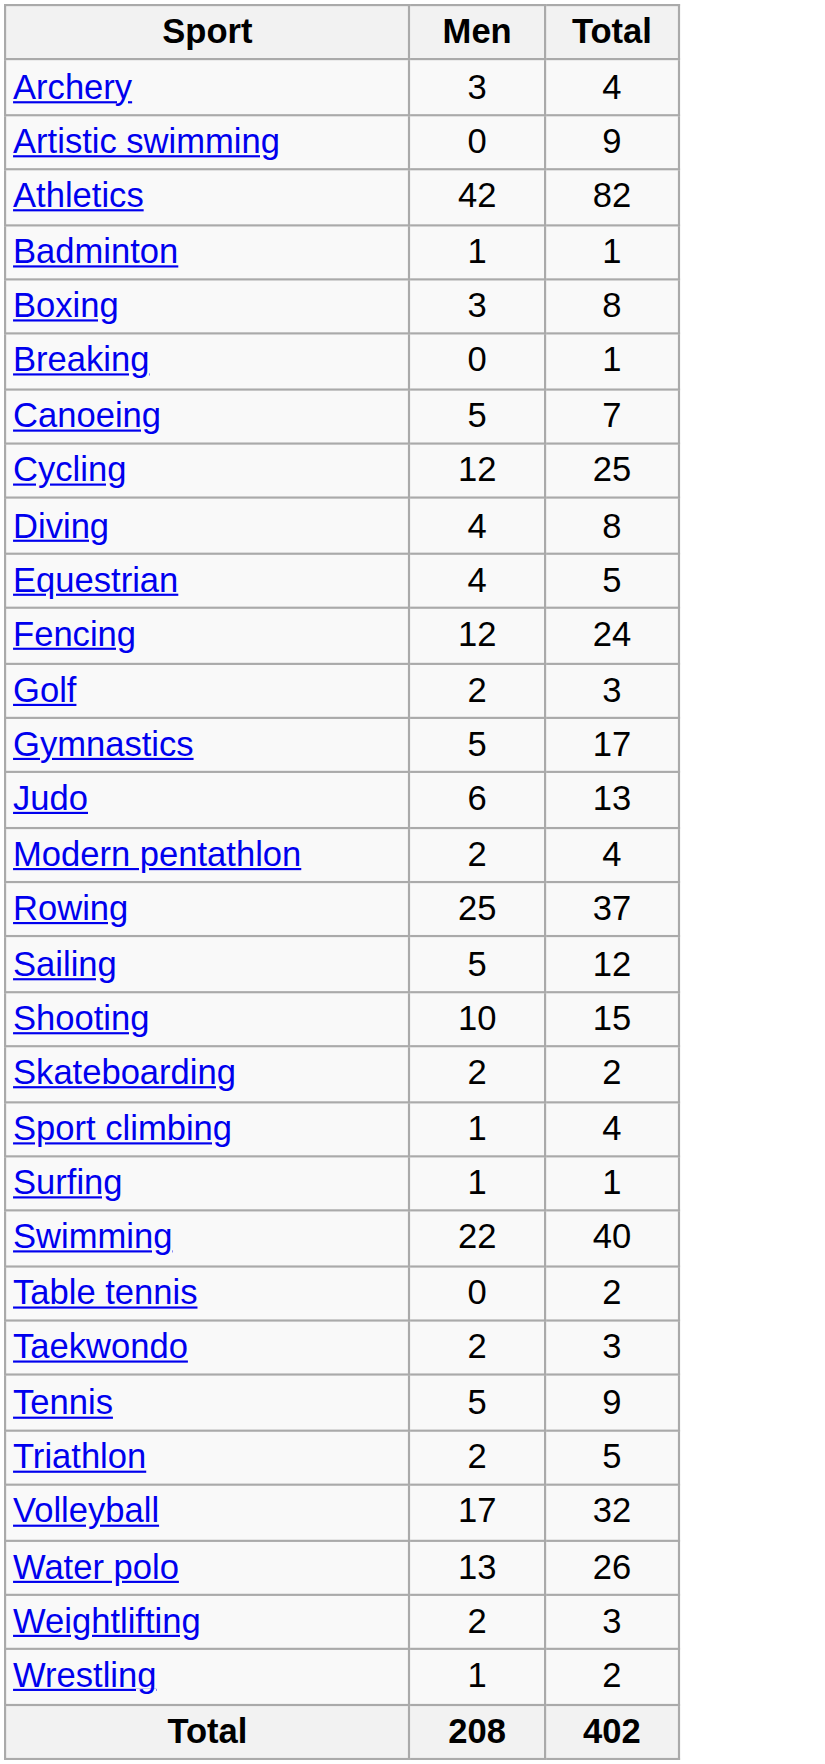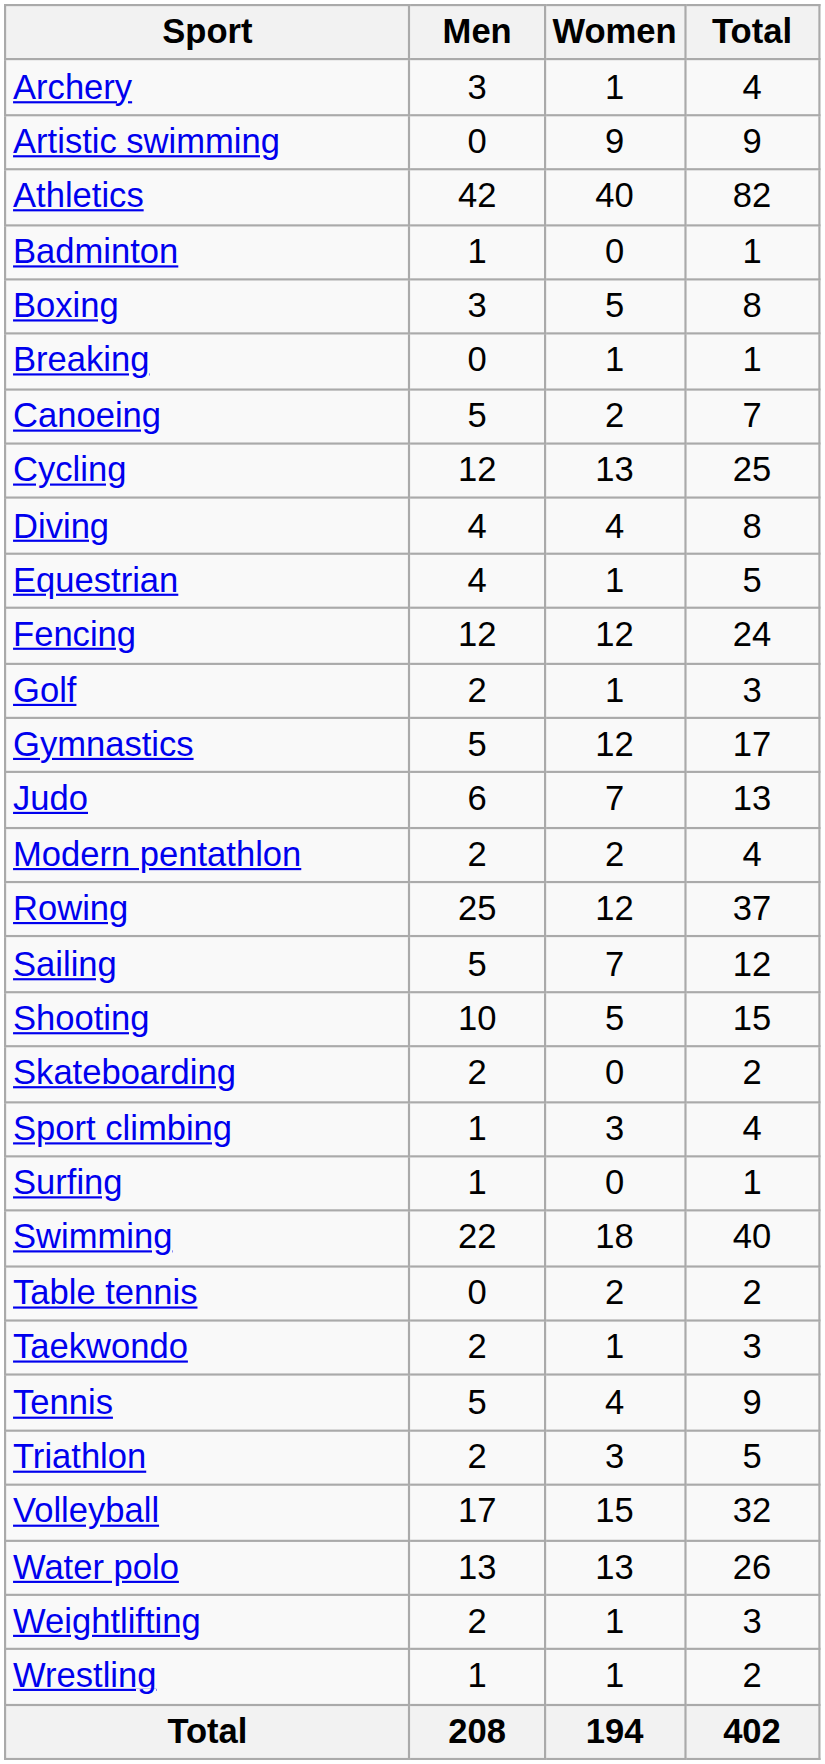 <table class="wikitable sortable" style="text-align:center;">
 <tr>
 <th width=180>Sport</th>
 <th width=55>Men</th>
+<th width=55>Women</th>
 <th width=55>Total</th>
 </tr>
 <tr>
 <td align=left><a href='#'>Archery</a></td>
 <td>3</td>
+<td>1</td>
 <td>4</td>
 </tr>
 <tr>
 <td align=left><a href='#'>Artistic swimming</a></td>
 <td>0</td>
 <td>9</td>
+<td>9</td>
 </tr>
 <tr>
 <td align=left><a href='#'>Athletics</a></td>
 <td>42</td>
+<td>40</td>
 <td>82</td>
 </tr>
 <tr>
 <td align=left><a href='#'>Badminton</a></td>
 <td>1</td>
+<td>0</td>
 <td>1</td>
 </tr>
 <tr>
 <td align=left><a href='#'>Boxing</a></td>
 <td>3</td>
+<td>5</td>
 <td>8</td>
 </tr>
 <tr>
 <td align=left><a href='#'>Breaking</a></td>
 <td>0</td>
 <td>1</td>
+<td>1</td>
 </tr>
 <tr>
 <td align=left><a href='#'>Canoeing</a></td>
 <td>5</td>
+<td>2</td>
 <td>7</td>
 </tr>
 <tr>
 <td align=left><a href='#'>Cycling</a></td>
 <td>12</td>
+<td>13</td>
 <td>25</td>
 </tr>
 <tr>
 <td align=left><a href='#'>Diving</a></td>
+<td>4</td>
 <td>4</td>
 <td>8</td>
 </tr>
 <tr>
 <td align=left><a href='#'>Equestrian</a></td>
 <td>4</td>
+<td>1</td>
 <td>5</td>
 </tr>
 <tr>
 <td align=left><a href='#'>Fencing</a></td>
+<td>12</td>
 <td>12</td>
 <td>24</td>
 </tr>
 <tr>
 <td align=left><a href='#'>Golf</a></td>
 <td>2</td>
+<td>1</td>
 <td>3</td>
 </tr>
 <tr>
 <td align=left><a href='#'>Gymnastics</a></td>
 <td>5</td>
+<td>12</td>
 <td>17</td>
 </tr>
 <tr>
 <td align=left><a href='#'>Judo</a></td>
 <td>6</td>
+<td>7</td>
 <td>13</td>
 </tr>
 <tr>
 <td align=left><a href='#'>Modern pentathlon</a></td>
+<td>2</td>
 <td>2</td>
 <td>4</td>
 </tr>
 <tr>
 <td align=left><a href='#'>Rowing</a></td>
 <td>25</td>
+<td>12</td>
 <td>37</td>
 </tr>
 <tr>
 <td align=left><a href='#'>Sailing</a></td>
 <td>5</td>
+<td>7</td>
 <td>12</td>
 </tr>
 <tr>
 <td align=left><a href='#'>Shooting</a></td>
 <td>10</td>
+<td>5</td>
 <td>15</td>
 </tr>
 <tr>
 <td align=left><a href='#'>Skateboarding</a></td>
 <td>2</td>
+<td>0</td>
 <td>2</td>
 </tr>
 <tr>
 <td align=left><a href='#'>Sport climbing</a></td>
 <td>1</td>
+<td>3</td>
 <td>4</td>
 </tr>
 <tr>
 <td align=left><a href='#'>Surfing</a></td>
 <td>1</td>
+<td>0</td>
 <td>1</td>
 </tr>
 <tr>
 <td align=left><a href='#'>Swimming</a></td>
 <td>22</td>
+<td>18</td>
 <td>40</td>
 </tr>
 <tr>
 <td align=left><a href='#'>Table tennis</a></td>
 <td>0</td>
 <td>2</td>
+<td>2</td>
 </tr>
 <tr>
 <td align=left><a href='#'>Taekwondo</a></td>
 <td>2</td>
+<td>1</td>
 <td>3</td>
 </tr>
 <tr>
 <td align=left><a href='#'>Tennis</a></td>
 <td>5</td>
+<td>4</td>
 <td>9</td>
 </tr>
 <tr>
 <td align=left><a href='#'>Triathlon</a></td>
 <td>2</td>
+<td>3</td>
 <td>5</td>
 </tr>
 <tr>
 <td align=left><a href='#'>Volleyball</a></td>
 <td>17</td>
+<td>15</td>
 <td>32</td>
 </tr>
 <tr>
 <td align=left><a href='#'>Water polo</a></td>
+<td>13</td>
 <td>13</td>
 <td>26</td>
 </tr>
 <tr>
 <td align=left><a href='#'>Weightlifting</a></td>
 <td>2</td>
+<td>1</td>
 <td>3</td>
 </tr>
 <tr>
 <td align=left><a href='#'>Wrestling</a></td>
+<td>1</td>
 <td>1</td>
 <td>2</td>
 </tr>
 <tr>
 <th>Total</th>
 <th>208</th>
+<th>194</th>
 <th>402</th>
 </tr>
 </table>
